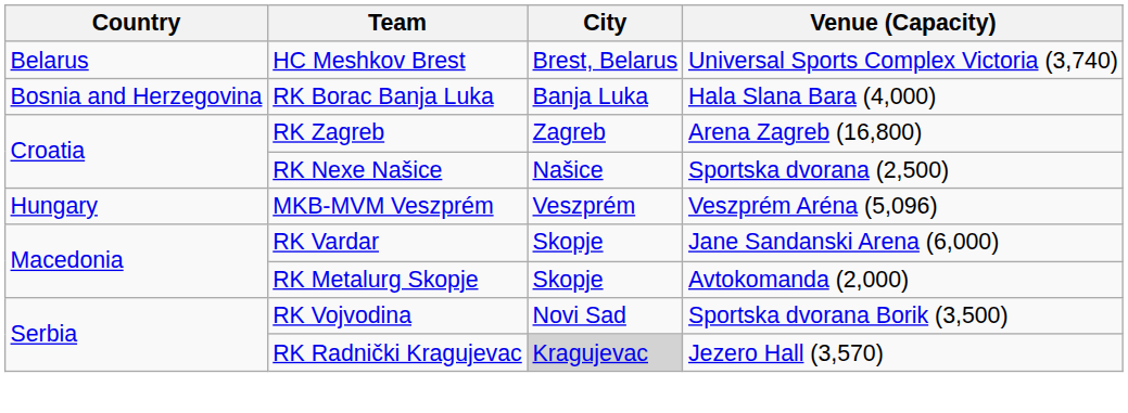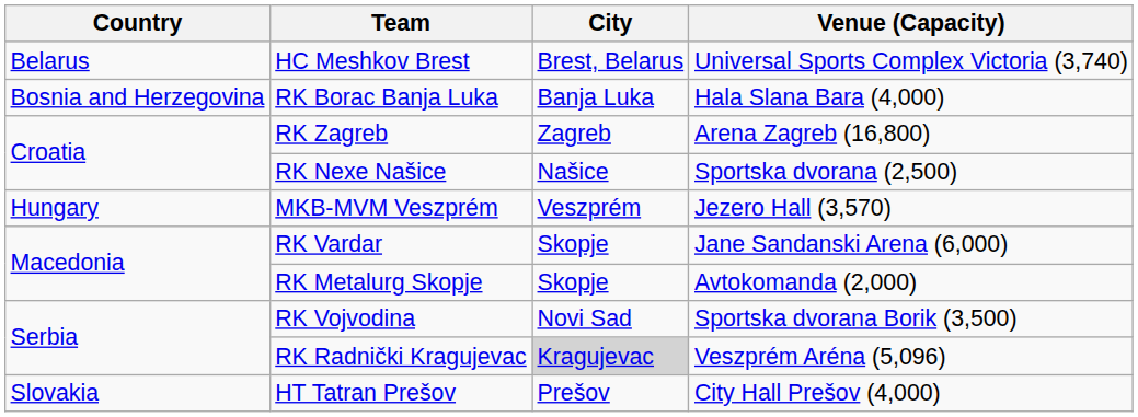 <table class="wikitable">
 <tr>
 <th>Country</th>
 <th>Team</th>
 <th>City</th>
 <th>Venue (Capacity)</th>
 </tr>
 <tr>
 <td> <a href='#'>Belarus</a></td>
 <td><a href='#'>HC Meshkov Brest</a></td>
 <td><a href='#'>Brest, Belarus</a></td>
 <td><a href='#'>Universal Sports Complex Victoria</a> (3,740)</td>
 </tr>
 <tr>
 <td> <a href='#'>Bosnia and Herzegovina</a></td>
 <td><a href='#'>RK Borac Banja Luka</a></td>
 <td><a href='#'>Banja Luka</a></td>
 <td><a href='#'>Hala Slana Bara</a> (4,000)</td>
 </tr>
 <tr>
 <td rowspan="2"> <a href='#'>Croatia</a></td>
 <td><a href='#'>RK Zagreb</a></td>
 <td><a href='#'>Zagreb</a></td>
 <td><a href='#'>Arena Zagreb</a> (16,800)</td>
 </tr>
 <tr>
 <td><a href='#'>RK Nexe Našice</a></td>
 <td><a href='#'>Našice</a></td>
 <td><a href='#'>Sportska dvorana</a> (2,500)</td>
 </tr>
 <tr>
 <td> <a href='#'>Hungary</a></td>
 <td><a href='#'>MKB-MVM Veszprém</a></td>
 <td><a href='#'>Veszprém</a></td>
-<td><a href='#'>Veszprém Aréna</a> (5,096)</td>
+<td><a href='#'>Jezero Hall</a> (3,570)</td>
 </tr>
 <tr>
 <td rowspan="2"> <a href='#'>Macedonia</a></td>
 <td><a href='#'>RK Vardar</a></td>
 <td><a href='#'>Skopje</a></td>
 <td><a href='#'>Jane Sandanski Arena</a> (6,000)</td>
 </tr>
 <tr>
 <td><a href='#'>RK Metalurg Skopje</a></td>
 <td><a href='#'>Skopje</a></td>
 <td><a href='#'>Avtokomanda</a> (2,000)</td>
 </tr>
 <tr>
 <td rowspan="2"> <a href='#'>Serbia</a></td>
 <td><a href='#'>RK Vojvodina</a></td>
 <td><a href='#'>Novi Sad</a></td>
 <td><a href='#'>Sportska dvorana Borik</a> (3,500)</td>
 </tr>
 <tr>
 <td><a href='#'>RK Radnički Kragujevac</a></td>
 <td style="background: lightgrey;"><a href='#'>Kragujevac</a></td>
-<td><a href='#'>Jezero Hall</a> (3,570)</td>
+<td><a href='#'>Veszprém Aréna</a> (5,096)</td>
+</tr>
+<tr>
+<td> <a href='#'>Slovakia</a></td>
+<td><a href='#'>HT Tatran Prešov</a></td>
+<td><a href='#'>Prešov</a></td>
+<td><a href='#'>City Hall Prešov</a> (4,000)</td>
 </tr>
 </table>
